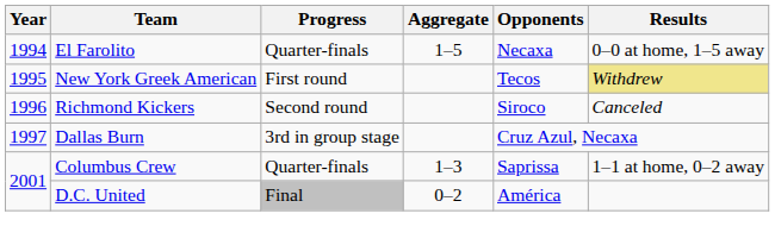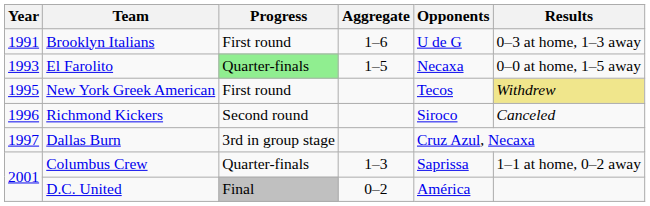 <table class="wikitable">
 <tr>
 <th>Year</th>
 <th>Team</th>
 <th>Progress</th>
 <th>Aggregate</th>
 <th>Opponents</th>
 <th>Results</th>
 </tr>
 <tr>
-<td><a href='#'>1994</a></td>
+<td><a href='#'>1991</a></td>
+<td><a href='#'>Brooklyn Italians</a></td>
+<td>First round</td>
+<td align=center>1–6</td>
+<td> <a href='#'>U de G</a></td>
+<td>0–3 at home, 1–3 away</td>
+</tr>
+<tr>
+<td><a href='#'>1993</a></td>
 <td><a href='#'>El Farolito</a></td>
-<td>Quarter-finals</td>
+<td style="background: lightgreen;">Quarter-finals</td>
 <td align=center>1–5</td>
 <td> <a href='#'>Necaxa</a></td>
 <td>0–0 at home, 1–5 away</td>
 </tr>
 <tr>
 <td><a href='#'>1995</a></td>
 <td><a href='#'>New York Greek American</a></td>
 <td>First round</td>
 <td></td>
 <td> <a href='#'>Tecos</a></td>
 <td style="background: khaki;"><em>Withdrew</em></td>
 </tr>
 <tr>
 <td><a href='#'>1996</a></td>
 <td><a href='#'>Richmond Kickers</a></td>
 <td>Second round</td>
 <td></td>
 <td> <a href='#'>Siroco</a></td>
 <td><em>Canceled</em></td>
 </tr>
 <tr>
 <td><a href='#'>1997</a></td>
 <td><a href='#'>Dallas Burn</a></td>
 <td>3rd in group stage</td>
 <td></td>
 <td colspan="2"> <a href='#'>Cruz Azul</a>,  <a href='#'>Necaxa</a></td>
 </tr>
 <tr>
 <td rowspan="2"><a href='#'>2001</a></td>
 <td><a href='#'>Columbus Crew</a></td>
 <td>Quarter-finals</td>
 <td align=center>1–3</td>
 <td> <a href='#'>Saprissa</a></td>
 <td>1–1 at home, 0–2 away</td>
 </tr>
 <tr>
 <td><a href='#'>D.C. United</a></td>
 <td bgcolor=silver>Final</td>
 <td align=center>0–2</td>
 <td> <a href='#'>América</a></td>
 <td></td>
 </tr>
 </table>
